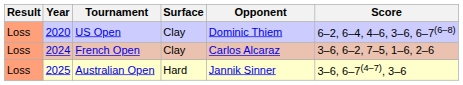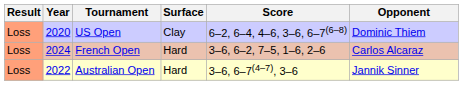 <table class="sortable wikitable nowrap">
 <tr>
 <th>Result</th>
 <th>Year</th>
 <th width=120>Tournament</th>
 <th>Surface</th>
+<th class=unsortable>Score</th>
 <th width=150>Opponent</th>
-<th class=unsortable>Score</th>
 </tr>
 <tr style=background:#ccf>
 <td style=background:#ffa07a>Loss</td>
 <td><a href='#'>2020</a></td>
 <td><a href='#'>US Open</a></td>
 <td>Clay</td>
+<td>6–2, 6–4, 4–6, 3–6, 6–7<sup>(6–8)</sup></td>
 <td> <a href='#'>Dominic Thiem</a></td>
-<td>6–2, 6–4, 4–6, 3–6, 6–7<sup>(6–8)</sup></td>
 </tr>
 <tr style=background:#ebc2af>
 <td style=background:#ffa07a>Loss</td>
 <td><a href='#'>2024</a></td>
 <td><a href='#'>French Open</a></td>
-<td>Clay</td>
+<td>Hard</td>
+<td>3–6, 6–2, 7–5, 1–6, 2–6</td>
 <td> <a href='#'>Carlos Alcaraz</a></td>
-<td>3–6, 6–2, 7–5, 1–6, 2–6</td>
 </tr>
 <tr style=background:#ffc>
 <td style=background:#ffa07a>Loss</td>
-<td><a href='#'>2025</a></td>
+<td><a href='#'>2022</a></td>
 <td><a href='#'>Australian Open</a></td>
 <td>Hard</td>
+<td>3–6, 6–7<sup>(4–7)</sup>, 3–6</td>
 <td> <a href='#'>Jannik Sinner</a></td>
-<td>3–6, 6–7<sup>(4–7)</sup>, 3–6</td>
 </tr>
 </table>
